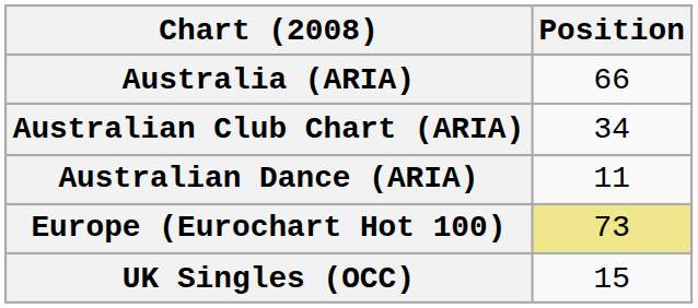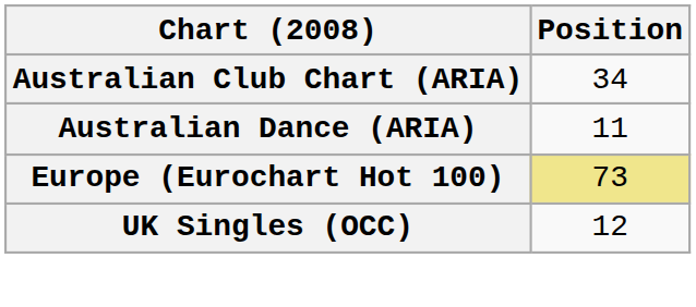 <table class="wikitable sortable plainrowheaders" style="text-align:center">
 <tr>
 <th>Chart (2008)</th>
 <th>Position</th>
-</tr>
-<tr>
-<th scope="row">Australia (ARIA)</th>
-<td>66</td>
 </tr>
 <tr>
 <th scope="row">Australian Club Chart (ARIA)</th>
 <td>34</td>
 </tr>
 <tr>
 <th scope="row">Australian Dance (ARIA)</th>
 <td>11</td>
 </tr>
 <tr>
 <th scope="row">Europe (Eurochart Hot 100)</th>
 <td style="background: khaki;">73</td>
 </tr>
 <tr>
 <th scope="row">UK Singles (OCC)</th>
-<td>15</td>
+<td>12</td>
 </tr>
 </table>
